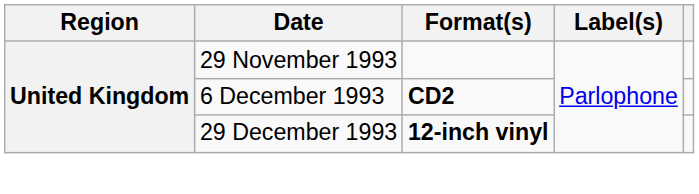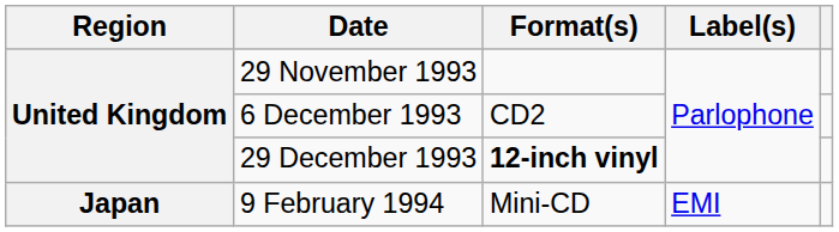 <table class="wikitable plainrowheaders">
 <tr>
 <th scope="col">Region</th>
 <th scope="col">Date</th>
 <th scope="col">Format(s)</th>
 <th scope="col">Label(s)</th>
 <th scope="col"></th>
 </tr>
 <tr>
 <th scope="row" rowspan="3">United Kingdom</th>
 <td>29 November 1993</td>
 <td></td>
 <td rowspan="3"><a href='#'>Parlophone</a></td>
 <td></td>
 </tr>
 <tr>
 <td>6 December 1993</td>
-<td><strong>CD2</strong></td>
+<td>CD2</td>
 <td></td>
 </tr>
 <tr>
 <td>29 December 1993</td>
 <td><strong>12-inch vinyl</strong></td>
 <td></td>
 </tr>
+<tr>
+<th scope="row">Japan</th>
+<td>9 February 1994</td>
+<td>Mini-CD</td>
+<td><a href='#'>EMI</a></td>
+<td></td>
+</tr>
 </table>
